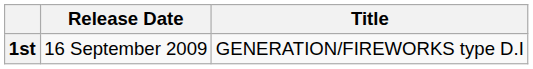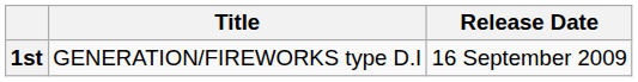 <table class="wikitable">
 <tr>
 <th></th>
+<th>Title</th>
 <th>Release Date</th>
-<th>Title</th>
 </tr>
 <tr>
 <th>1st</th>
+<td>GENERATION/FIREWORKS type D.I</td>
 <td>16 September 2009</td>
-<td>GENERATION/FIREWORKS type D.I</td>
 </tr>
 </table>
